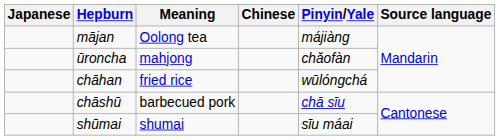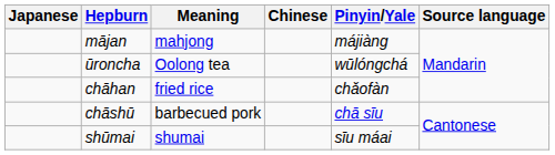 <table class="wikitable">
 <tr>
 <th>Japanese</th>
 <th title="Hepburn romanization of Japanese kana"><a href='#'>Hepburn</a></th>
 <th>Meaning</th>
 <th>Chinese</th>
 <th title="modern Hànyǔ Pīnyīn romanization of Chinese Hanzi"><a href='#'>Pinyin</a>/<a href='#'>Yale</a></th>
 <th>Source language</th>
 </tr>
 <tr>
 <td></td>
 <td><em>mājan</em></td>
-<td><a href='#'>Oolong</a> tea</td>
+<td><a href='#'>mahjong</a></td>
 <td></td>
 <td><em>májiàng</em></td>
 <td rowspan=3><a href='#'>Mandarin</a></td>
 </tr>
 <tr>
 <td></td>
 <td><em>ūroncha</em></td>
-<td><a href='#'>mahjong</a></td>
+<td><a href='#'>Oolong</a> tea</td>
 <td></td>
-<td><em>chǎofàn</em></td>
+<td><em>wūlóngchá</em></td>
 </tr>
 <tr>
 <td></td>
 <td><em>chāhan</em></td>
 <td><a href='#'>fried rice</a></td>
 <td></td>
-<td><em>wūlóngchá</em></td>
+<td><em>chǎofàn</em></td>
 </tr>
 <tr>
 <td></td>
 <td><em>chāshū</em></td>
 <td>barbecued pork</td>
 <td></td>
 <td><em><a href='#'>chā sīu</a></em></td>
 <td rowspan=2><a href='#'>Cantonese</a></td>
 </tr>
 <tr>
 <td></td>
 <td><em>shūmai</em></td>
 <td><a href='#'>shumai</a></td>
 <td></td>
 <td><em>sīu máai</em></td>
 </tr>
 </table>
